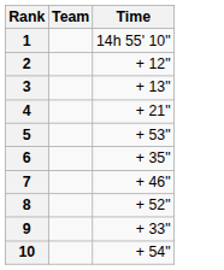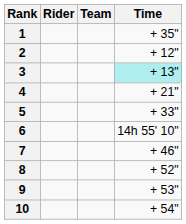 <table class="wikitable" margin-bottom:0;">
 <tr>
 <th scope="col">Rank</th>
+<th scope="col">Rider</th>
 <th scope="col">Team</th>
 <th scope="col">Time</th>
 </tr>
 <tr>
 <th scope="row">1</th>
+<td> </td>
 <td></td>
-<td align="right">14h 55' 10"</td>
+<td align="right">+ 35"</td>
 </tr>
 <tr>
 <th scope="row">2</th>
+<td></td>
 <td></td>
 <td align="right">+ 12"</td>
 </tr>
 <tr>
 <th scope="row">3</th>
 <td></td>
-<td align="right">+ 13"</td>
+<td></td>
+<td align="right" style="background: paleturquoise;">+ 13"</td>
 </tr>
 <tr>
 <th scope="row">4</th>
+<td> </td>
 <td></td>
 <td align="right">+ 21"</td>
 </tr>
 <tr>
 <th scope="row">5</th>
 <td></td>
-<td align="right">+ 53"</td>
+<td></td>
+<td align="right">+ 33"</td>
 </tr>
 <tr>
 <th scope="row">6</th>
 <td></td>
-<td align="right">+ 35"</td>
+<td></td>
+<td align="right">14h 55' 10"</td>
 </tr>
 <tr>
 <th scope="row">7</th>
+<td></td>
 <td></td>
 <td align="right">+ 46"</td>
 </tr>
 <tr>
 <th scope="row">8</th>
 <td></td>
+<td></td>
 <td align="right">+ 52"</td>
 </tr>
 <tr>
 <th scope="row">9</th>
 <td></td>
-<td align="right">+ 33"</td>
+<td></td>
+<td align="right">+ 53"</td>
 </tr>
 <tr>
 <th scope="row">10</th>
 <td></td>
+<td></td>
 <td align="right">+ 54"</td>
 </tr>
 </table>
